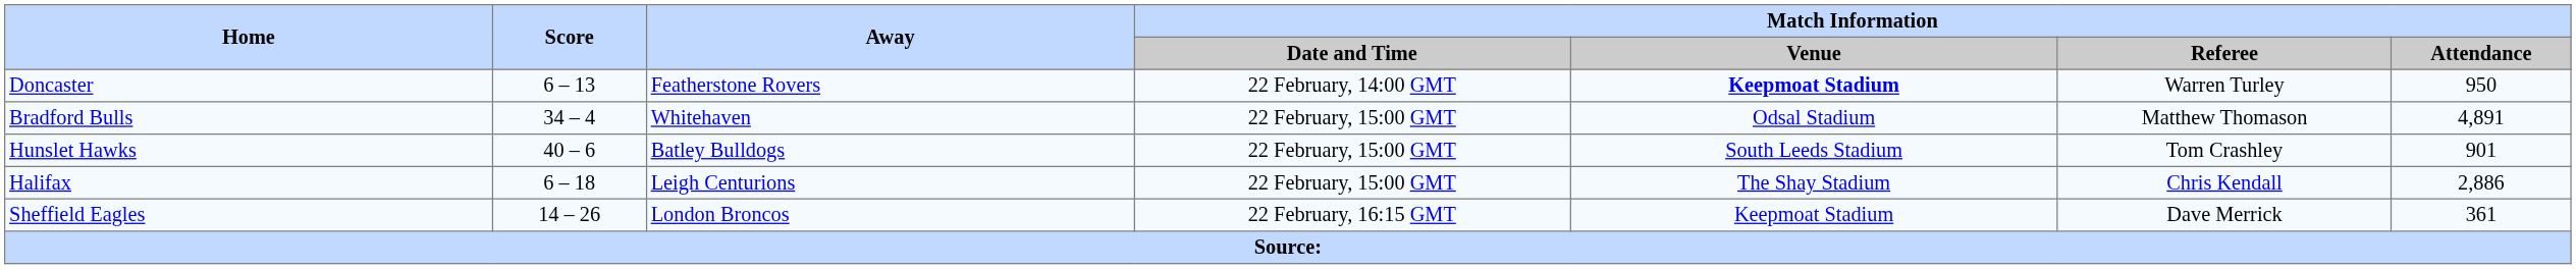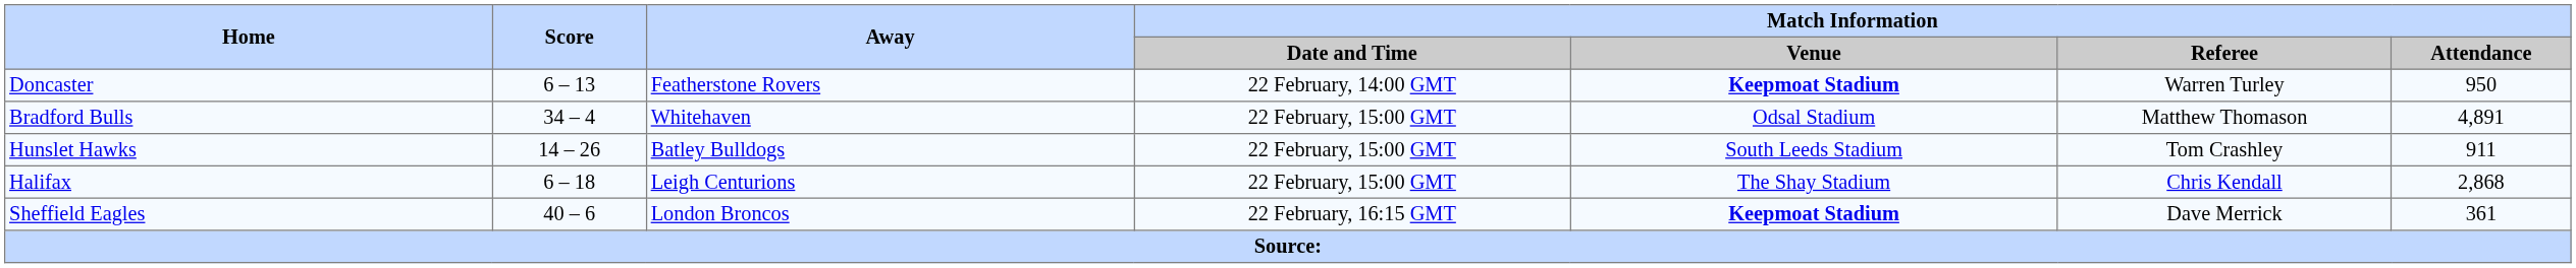 <table border="1" cellpadding="3" cellspacing="0" style="border-collapse:collapse; text-align:center; width:100%;">
 <tr style="background:#c1d8ff;">
 <th rowspan="2" style="width:19%;">Home</th>
 <th rowspan="2" style="width:6%;">Score</th>
 <th rowspan="2" style="width:19%;">Away</th>
 <th colspan=6>Match Information</th>
 </tr>
 <tr style="background:#ccc;">
 <th width=17%>Date and Time</th>
 <th width=19%>Venue</th>
 <th width=13%>Referee</th>
 <th width=7%>Attendance</th>
 </tr>
 <tr style="background:#f5faff;">
 <td align=left> <a href='#'>Doncaster</a></td>
 <td>6 – 13</td>
 <td align=left> <a href='#'>Featherstone Rovers</a></td>
 <td>22 February, 14:00 <a href='#'>GMT</a></td>
 <td><strong><a href='#'>Keepmoat Stadium</a></strong></td>
 <td>Warren Turley</td>
 <td>950</td>
 </tr>
 <tr style="background:#f5faff;">
 <td align=left> <a href='#'>Bradford Bulls</a></td>
 <td>34 – 4</td>
 <td align=left> <a href='#'>Whitehaven</a></td>
 <td>22 February, 15:00 <a href='#'>GMT</a></td>
 <td><a href='#'>Odsal Stadium</a></td>
 <td>Matthew Thomason</td>
 <td>4,891</td>
 </tr>
 <tr style="background:#f5faff;">
 <td align=left> <a href='#'>Hunslet Hawks</a></td>
-<td>40 – 6</td>
+<td>14 – 26</td>
 <td align=left> <a href='#'>Batley Bulldogs</a></td>
 <td>22 February, 15:00 <a href='#'>GMT</a></td>
 <td><a href='#'>South Leeds Stadium</a></td>
 <td>Tom Crashley</td>
-<td>901</td>
+<td>911</td>
 </tr>
 <tr style="background:#f5faff;">
 <td align=left> <a href='#'>Halifax</a></td>
 <td>6 – 18</td>
 <td align=left> <a href='#'>Leigh Centurions</a></td>
 <td>22 February, 15:00 <a href='#'>GMT</a></td>
 <td><a href='#'>The Shay Stadium</a></td>
 <td><a href='#'>Chris Kendall</a></td>
-<td>2,886</td>
+<td>2,868</td>
 </tr>
 <tr style="background:#f5faff;">
 <td align=left> <a href='#'>Sheffield Eagles</a></td>
-<td>14 – 26</td>
+<td>40 – 6</td>
 <td align=left> <a href='#'>London Broncos</a></td>
 <td>22 February, 16:15 <a href='#'>GMT</a></td>
-<td><a href='#'>Keepmoat Stadium</a></td>
+<td><strong><a href='#'>Keepmoat Stadium</a></strong></td>
 <td>Dave Merrick</td>
 <td>361</td>
 </tr>
 <tr style="background:#c1d8ff;">
 <th colspan=12>Source:</th>
 </tr>
 </table>
